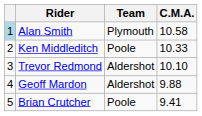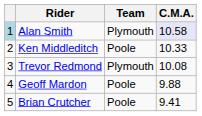 <table class=wikitable>
 <tr>
 <th></th>
 <th>Rider</th>
 <th>Team</th>
 <th>C.M.A.</th>
 </tr>
 <tr>
 <td align="center" style="background: lightblue;">1</td>
 <td><a href='#'>Alan Smith</a></td>
 <td>Plymouth</td>
-<td>10.58</td>
+<td style="background: lavender;">10.58</td>
 </tr>
 <tr>
 <td align="center">2</td>
 <td><a href='#'>Ken Middleditch</a></td>
 <td>Poole</td>
 <td>10.33</td>
 </tr>
 <tr>
 <td align="center">3</td>
 <td><a href='#'>Trevor Redmond</a></td>
-<td>Aldershot</td>
-<td>10.10</td>
+<td>Plymouth</td>
+<td>10.08</td>
 </tr>
 <tr>
 <td align="center">4</td>
 <td><a href='#'>Geoff Mardon</a></td>
-<td>Aldershot</td>
+<td>Poole</td>
 <td>9.88</td>
 </tr>
 <tr>
 <td align="center">5</td>
 <td><a href='#'>Brian Crutcher</a></td>
 <td>Poole</td>
 <td>9.41</td>
 </tr>
 </table>
